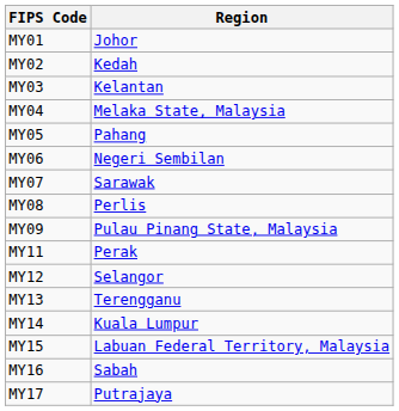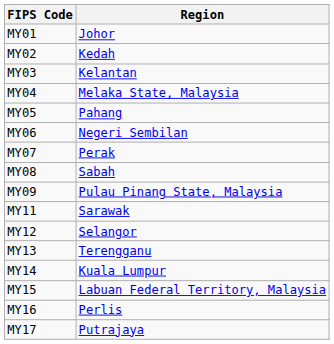 <table class="wikitable">
 <tr>
 <th>FIPS Code</th>
 <th>Region</th>
 </tr>
 <tr>
 <td>MY01</td>
 <td><a href='#'>Johor</a></td>
 </tr>
 <tr>
 <td>MY02</td>
 <td><a href='#'>Kedah</a></td>
 </tr>
 <tr>
 <td>MY03</td>
 <td><a href='#'>Kelantan</a></td>
 </tr>
 <tr>
 <td>MY04</td>
 <td><a href='#'>Melaka State, Malaysia</a></td>
 </tr>
 <tr>
 <td>MY05</td>
 <td><a href='#'>Pahang</a></td>
 </tr>
 <tr>
 <td>MY06</td>
 <td><a href='#'>Negeri Sembilan</a></td>
 </tr>
 <tr>
 <td>MY07</td>
-<td><a href='#'>Sarawak</a></td>
+<td><a href='#'>Perak</a></td>
 </tr>
 <tr>
 <td>MY08</td>
-<td><a href='#'>Perlis</a></td>
+<td><a href='#'>Sabah</a></td>
 </tr>
 <tr>
 <td>MY09</td>
 <td><a href='#'>Pulau Pinang State, Malaysia</a></td>
 </tr>
 <tr>
 <td>MY11</td>
-<td><a href='#'>Perak</a></td>
+<td><a href='#'>Sarawak</a></td>
 </tr>
 <tr>
 <td>MY12</td>
 <td><a href='#'>Selangor</a></td>
 </tr>
 <tr>
 <td>MY13</td>
 <td><a href='#'>Terengganu</a></td>
 </tr>
 <tr>
 <td>MY14</td>
 <td><a href='#'>Kuala Lumpur</a></td>
 </tr>
 <tr>
 <td>MY15</td>
 <td><a href='#'>Labuan Federal Territory, Malaysia</a></td>
 </tr>
 <tr>
 <td>MY16</td>
-<td><a href='#'>Sabah</a></td>
+<td><a href='#'>Perlis</a></td>
 </tr>
 <tr>
 <td>MY17</td>
 <td><a href='#'>Putrajaya</a></td>
 </tr>
 </table>
